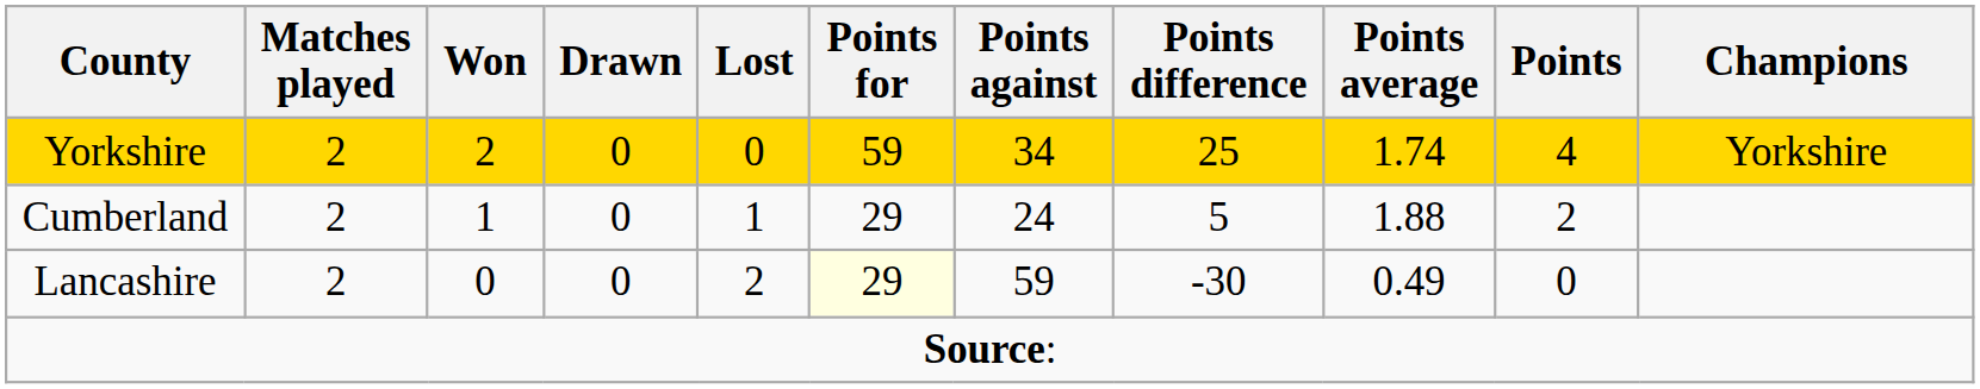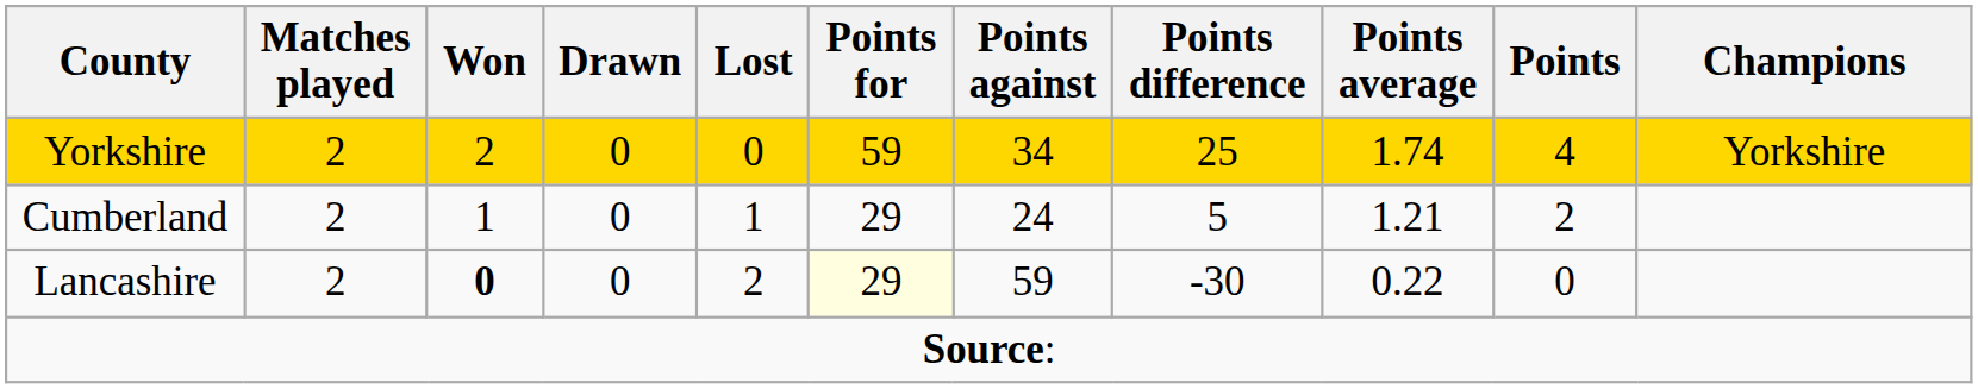 <table class="wikitable plainrowheaders" style="text-align: center; width: 60%">
 <tr>
 <th scope="col" style="width: 5%;">County</th>
 <th scope="col" style="width: 5%;">Matches played</th>
 <th scope="col" style="width: 5%;">Won</th>
 <th scope="col" style="width: 5%;">Drawn</th>
 <th scope="col" style="width: 5%;">Lost</th>
 <th scope="col" style="width: 5%;">Points for</th>
 <th scope="col" style="width: 5%;">Points against</th>
 <th scope="col" style="width: 5%;">Points difference</th>
 <th scope="col" style="width: 5%;">Points average</th>
 <th scope="col" style="width: 5%;">Points</th>
 <th scope="col" style="width: 15%;">Champions</th>
 </tr>
 <tr style="background: gold;">
 <td>Yorkshire</td>
 <td>2</td>
 <td>2</td>
 <td>0</td>
 <td>0</td>
 <td>59</td>
 <td>34</td>
 <td>25</td>
 <td>1.74</td>
 <td>4</td>
 <td>Yorkshire</td>
 </tr>
 <tr>
 <td>Cumberland</td>
 <td>2</td>
 <td>1</td>
 <td>0</td>
 <td>1</td>
 <td>29</td>
 <td>24</td>
 <td>5</td>
-<td>1.88</td>
+<td>1.21</td>
 <td>2</td>
 <td></td>
 </tr>
 <tr>
 <td>Lancashire</td>
 <td>2</td>
-<td>0</td>
+<td><strong>0</strong></td>
 <td>0</td>
 <td>2</td>
 <td style="background: lightyellow;">29</td>
 <td>59</td>
 <td>-30</td>
-<td>0.49</td>
+<td>0.22</td>
 <td>0</td>
 <td></td>
 </tr>
 <tr>
 <td colspan="11"><strong>Source</strong>:</td>
 </tr>
 </table>
